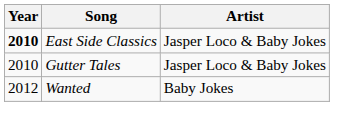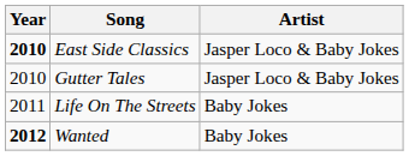 <table class="wikitable sortable">
 <tr>
 <th>Year</th>
 <th>Song</th>
 <th>Artist</th>
 </tr>
 <tr>
 <td><strong>2010</strong></td>
 <td><em>East Side Classics</em></td>
 <td>Jasper Loco & Baby Jokes</td>
 </tr>
 <tr>
 <td>2010</td>
 <td><em>Gutter Tales</em></td>
 <td>Jasper Loco & Baby Jokes</td>
 </tr>
 <tr>
-<td>2012</td>
+<td>2011</td>
+<td><em>Life On The Streets</em></td>
+<td>Baby Jokes</td>
+</tr>
+<tr>
+<td><strong>2012</strong></td>
 <td><em>Wanted</em></td>
 <td>Baby Jokes</td>
 </tr>
 </table>
